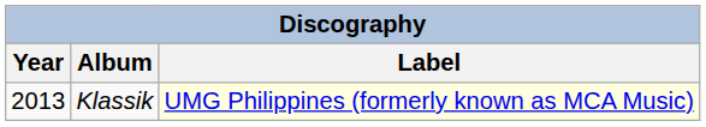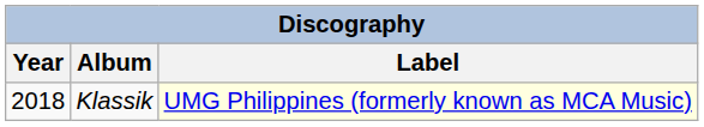 <table class="wikitable">
 <tr>
 <th colspan="3" style="background:LightSteelBlue;">Discography</th>
 </tr>
 <tr>
 <th>Year</th>
 <th>Album</th>
 <th>Label</th>
 </tr>
 <tr>
-<td>2013</td>
+<td>2018</td>
 <td><em>Klassik</em></td>
 <td style="background: lightyellow;"><a href='#'>UMG Philippines (formerly known as MCA Music)</a></td>
 </tr>
 </table>
